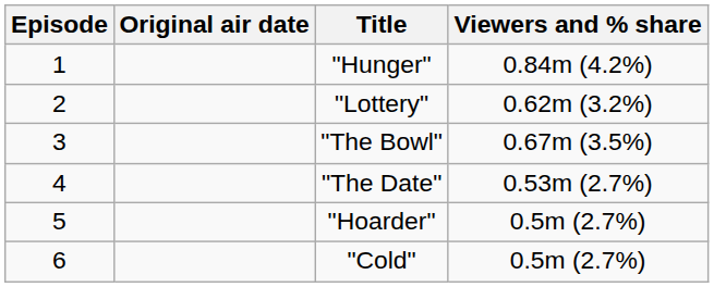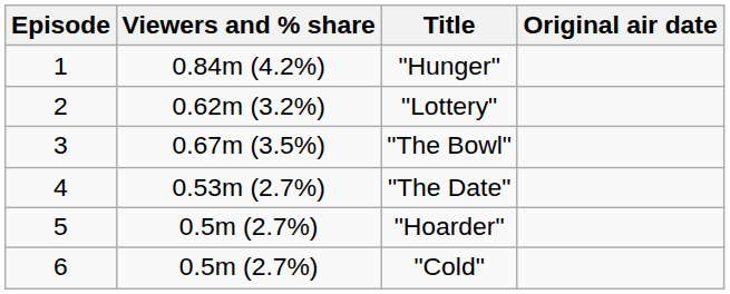 <table class="wikitable" style="text-align:center;">
 <tr>
 <th>Episode</th>
+<th>Viewers and % share</th>
+<th>Title</th>
 <th>Original air date</th>
-<th>Title</th>
-<th>Viewers and % share</th>
 </tr>
 <tr>
 <td>1</td>
+<td>0.84m (4.2%)</td>
+<td>"Hunger"</td>
 <td></td>
-<td>"Hunger"</td>
-<td>0.84m (4.2%)</td>
 </tr>
 <tr>
 <td>2</td>
+<td>0.62m (3.2%)</td>
+<td>"Lottery"</td>
 <td></td>
-<td>"Lottery"</td>
-<td>0.62m (3.2%)</td>
 </tr>
 <tr>
 <td>3</td>
+<td>0.67m (3.5%)</td>
+<td>"The Bowl"</td>
 <td></td>
-<td>"The Bowl"</td>
-<td>0.67m (3.5%)</td>
 </tr>
 <tr>
 <td>4</td>
+<td>0.53m (2.7%)</td>
+<td>"The Date"</td>
 <td></td>
-<td>"The Date"</td>
-<td>0.53m (2.7%)</td>
 </tr>
 <tr>
 <td>5</td>
+<td>0.5m (2.7%)</td>
+<td>"Hoarder"</td>
 <td></td>
-<td>"Hoarder"</td>
-<td>0.5m (2.7%)</td>
 </tr>
 <tr>
 <td>6</td>
+<td>0.5m (2.7%)</td>
+<td>"Cold"</td>
 <td></td>
-<td>"Cold"</td>
-<td>0.5m (2.7%)</td>
 </tr>
 </table>
